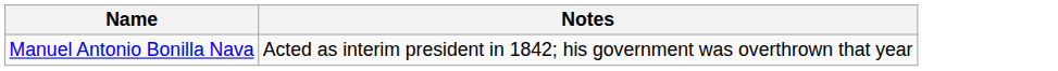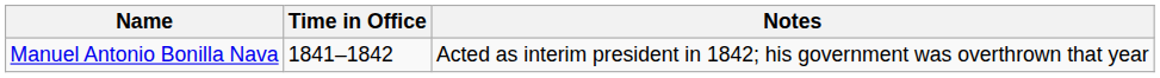 <table class="wikitable">
 <tr>
 <th>Name</th>
+<th>Time in Office</th>
 <th>Notes</th>
 </tr>
 <tr>
 <td><a href='#'>Manuel Antonio Bonilla Nava</a></td>
+<td>1841–1842</td>
 <td>Acted as interim president in 1842; his government was overthrown that year</td>
 </tr>
 </table>
